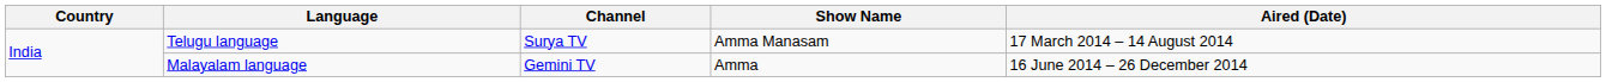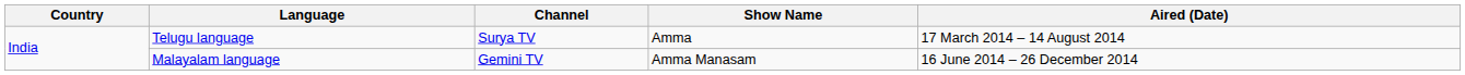 <table class="wikitable sortable" style="width:85%;">
 <tr>
 <th>Country</th>
 <th>Language</th>
 <th>Channel</th>
 <th>Show Name</th>
 <th>Aired (Date)</th>
 </tr>
 <tr>
 <td rowspan=2> <a href='#'>India</a></td>
 <td><a href='#'>Telugu language</a></td>
 <td><a href='#'>Surya TV</a></td>
-<td>Amma Manasam</td>
+<td>Amma</td>
 <td>17 March 2014 – 14 August 2014</td>
 </tr>
 <tr>
 <td><a href='#'>Malayalam language</a></td>
 <td><a href='#'>Gemini TV</a></td>
-<td>Amma</td>
+<td>Amma Manasam</td>
 <td>16 June 2014 – 26 December 2014</td>
 </tr>
 </table>
